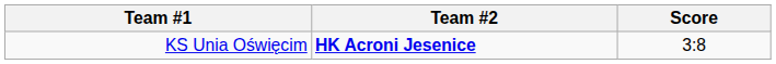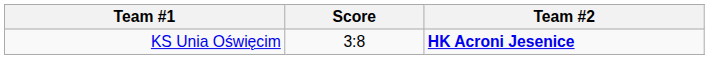 <table class="wikitable" style="text-align: center;">
 <tr>
 <th width=22%>Team #1</th>
+<th width=11%>Score</th>
 <th width=22%>Team #2</th>
-<th width=11%>Score</th>
 </tr>
 <tr>
 <td style="text-align: right;"><a href='#'>KS Unia Oświęcim</a> </td>
+<td>3:8</td>
 <td style="text-align: left;"> <strong><a href='#'>HK Acroni Jesenice</a></strong></td>
-<td>3:8</td>
 </tr>
 </table>
